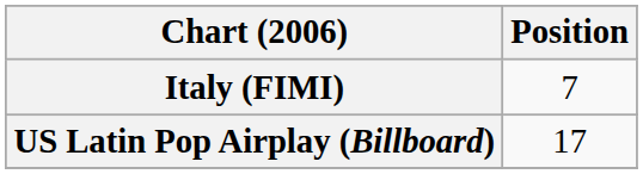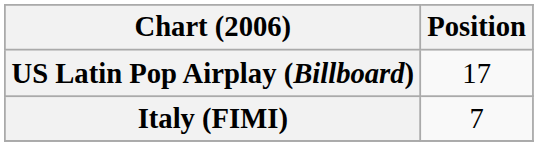 <table class="wikitable plainrowheaders sortable" style="text-align:center">
 <tr>
 <th scope="col">Chart (2006)</th>
 <th scope="col">Position</th>
 </tr>
 <tr>
+<th scope="row">US Latin Pop Airplay (<em>Billboard</em>)</th>
+<td align="center">17</td>
+</tr>
+<tr>
 <th scope="row">Italy (FIMI)</th>
 <td align="center">7</td>
 </tr>
 <tr>
-<th scope="row">US Latin Pop Airplay (<em>Billboard</em>)</th>
-<td align="center">17</td>
-</tr>
-<tr>
 </tr>
 </table>
